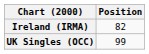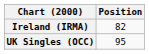 <table class="wikitable plainrowheaders" style="text-align:center">
 <tr>
 <th scope="col">Chart (2000)</th>
 <th scope="col">Position</th>
 </tr>
 <tr>
 <th scope="row">Ireland (IRMA)</th>
 <td>82</td>
 </tr>
 <tr>
 <th scope="row">UK Singles (OCC)</th>
-<td>99</td>
+<td>95</td>
 </tr>
 </table>
